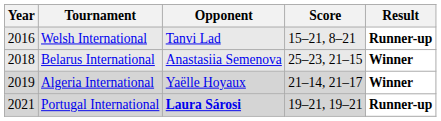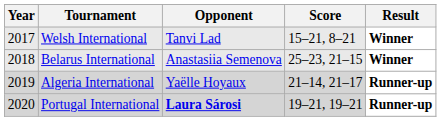 <table class="sortable wikitable" style="font-size: 90%;">
 <tr>
 <th>Year</th>
 <th>Tournament</th>
 <th>Opponent</th>
 <th>Score</th>
 <th>Result</th>
 </tr>
 <tr style="background:#E9E9E9">
-<td align="center">2016</td>
+<td align="center">2017</td>
 <td align="left"><a href='#'>Welsh International</a></td>
 <td align="left"> <a href='#'>Tanvi Lad</a></td>
 <td align="left">15–21, 8–21</td>
-<td style="text-align:left; background:white"> <strong>Runner-up</strong></td>
+<td style="text-align:left; background:white"> <strong>Winner</strong></td>
 </tr>
 <tr style="background:#E9E9E9">
 <td align="center">2018</td>
 <td align="left"><a href='#'>Belarus International</a></td>
 <td align="left"> <a href='#'>Anastasiia Semenova</a></td>
 <td align="left">25–23, 21–15</td>
 <td style="text-align:left; background:white"> <strong>Winner</strong></td>
 </tr>
 <tr style="background:#D5D5D5">
 <td align="center">2019</td>
 <td align="left"><a href='#'>Algeria International</a></td>
 <td align="left"> <a href='#'>Yaëlle Hoyaux</a></td>
 <td align="left">21–14, 21–17</td>
-<td style="text-align:left; background:white"> <strong>Winner</strong></td>
+<td style="text-align:left; background:white"> <strong>Runner-up</strong></td>
 </tr>
 <tr style="background:#D5D5D5">
-<td align="center">2021</td>
+<td align="center">2020</td>
 <td align="left"><a href='#'>Portugal International</a></td>
 <td align="left"><strong> <a href='#'>Laura Sárosi</a></strong></td>
 <td align="left">19–21, 19–21</td>
 <td style="text-align:left; background:white"> <strong>Runner-up</strong></td>
 </tr>
 </table>
